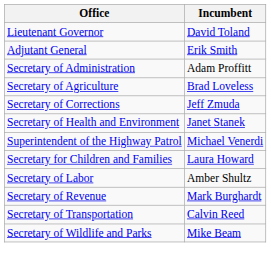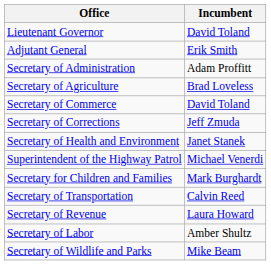 <table class=wikitable>
 <tr>
 <th>Office</th>
 <th>Incumbent</th>
 </tr>
 <tr>
 <td><a href='#'>Lieutenant Governor</a></td>
 <td><a href='#'>David Toland</a></td>
 </tr>
 <tr>
 <td><a href='#'>Adjutant General</a></td>
 <td><a href='#'>Erik Smith</a></td>
 </tr>
 <tr>
 <td><a href='#'>Secretary of Administration</a></td>
 <td>Adam Proffitt</td>
 </tr>
 <tr>
 <td><a href='#'>Secretary of Agriculture</a></td>
 <td><a href='#'>Brad Loveless</a></td>
 </tr>
 <tr>
+<td><a href='#'>Secretary of Commerce</a></td>
+<td><a href='#'>David Toland</a></td>
+</tr>
+<tr>
 <td><a href='#'>Secretary of Corrections</a></td>
 <td><a href='#'>Jeff Zmuda</a></td>
 </tr>
 <tr>
 <td><a href='#'>Secretary of Health and Environment</a></td>
 <td><a href='#'>Janet Stanek</a></td>
 </tr>
 <tr>
 <td><a href='#'>Superintendent of the Highway Patrol</a></td>
 <td><a href='#'>Michael Venerdi</a></td>
 </tr>
 <tr>
 <td><a href='#'>Secretary for Children and Families</a></td>
+<td><a href='#'>Mark Burghardt</a></td>
+</tr>
+<tr>
+<td><a href='#'>Secretary of Transportation</a></td>
+<td><a href='#'>Calvin Reed</a></td>
+</tr>
+<tr>
+<td><a href='#'>Secretary of Revenue</a></td>
 <td><a href='#'>Laura Howard</a></td>
 </tr>
 <tr>
 <td><a href='#'>Secretary of Labor</a></td>
 <td>Amber Shultz</td>
 </tr>
 <tr>
-<td><a href='#'>Secretary of Revenue</a></td>
-<td><a href='#'>Mark Burghardt</a></td>
-</tr>
-<tr>
-<td><a href='#'>Secretary of Transportation</a></td>
-<td><a href='#'>Calvin Reed</a></td>
-</tr>
-<tr>
 <td><a href='#'>Secretary of Wildlife and Parks</a></td>
 <td><a href='#'>Mike Beam</a></td>
 </tr>
 </table>
